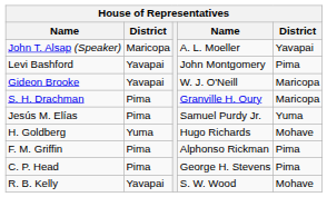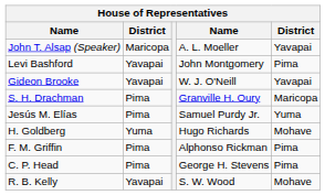 <table class="wikitable" style="float: right">
 <tr>
 <th colspan="5">House of Representatives</th>
 </tr>
 <tr>
 <th>Name</th>
 <th>District</th>
 <th rowspan="10"></th>
 <th>Name</th>
 <th>District</th>
 </tr>
 <tr>
 <td><a href='#'>John T. Alsap</a> <em>(Speaker)</em></td>
 <td>Maricopa</td>
 <td>A. L. Moeller</td>
 <td>Yavapai</td>
 </tr>
 <tr>
 <td>Levi Bashford</td>
 <td>Yavapai</td>
 <td>John Montgomery</td>
 <td>Pima</td>
 </tr>
 <tr>
 <td><a href='#'>Gideon Brooke</a></td>
 <td>Yavapai</td>
 <td>W. J. O'Neill</td>
-<td>Maricopa</td>
+<td>Yavapai</td>
 </tr>
 <tr>
 <td><a href='#'>S. H. Drachman</a></td>
 <td>Pima</td>
 <td><a href='#'>Granville H. Oury</a></td>
 <td>Maricopa</td>
 </tr>
 <tr>
 <td>Jesús M. Elías</td>
 <td>Pima</td>
 <td>Samuel Purdy Jr.</td>
 <td>Yuma</td>
 </tr>
 <tr>
 <td>H. Goldberg</td>
 <td>Yuma</td>
 <td>Hugo Richards</td>
 <td>Mohave</td>
 </tr>
 <tr>
 <td>F. M. Griffin</td>
 <td>Pima</td>
 <td>Alphonso Rickman</td>
 <td>Pima</td>
 </tr>
 <tr>
 <td>C. P. Head</td>
 <td>Pima</td>
 <td>George H. Stevens</td>
 <td>Pima</td>
 </tr>
 <tr>
 <td>R. B. Kelly</td>
 <td>Yavapai</td>
 <td>S. W. Wood</td>
 <td>Mohave</td>
 </tr>
 </table>
